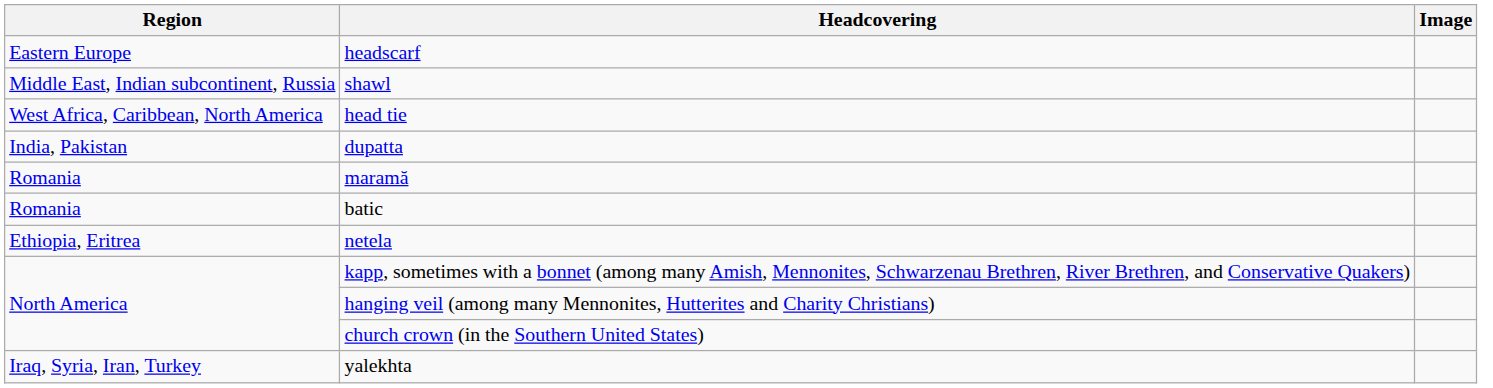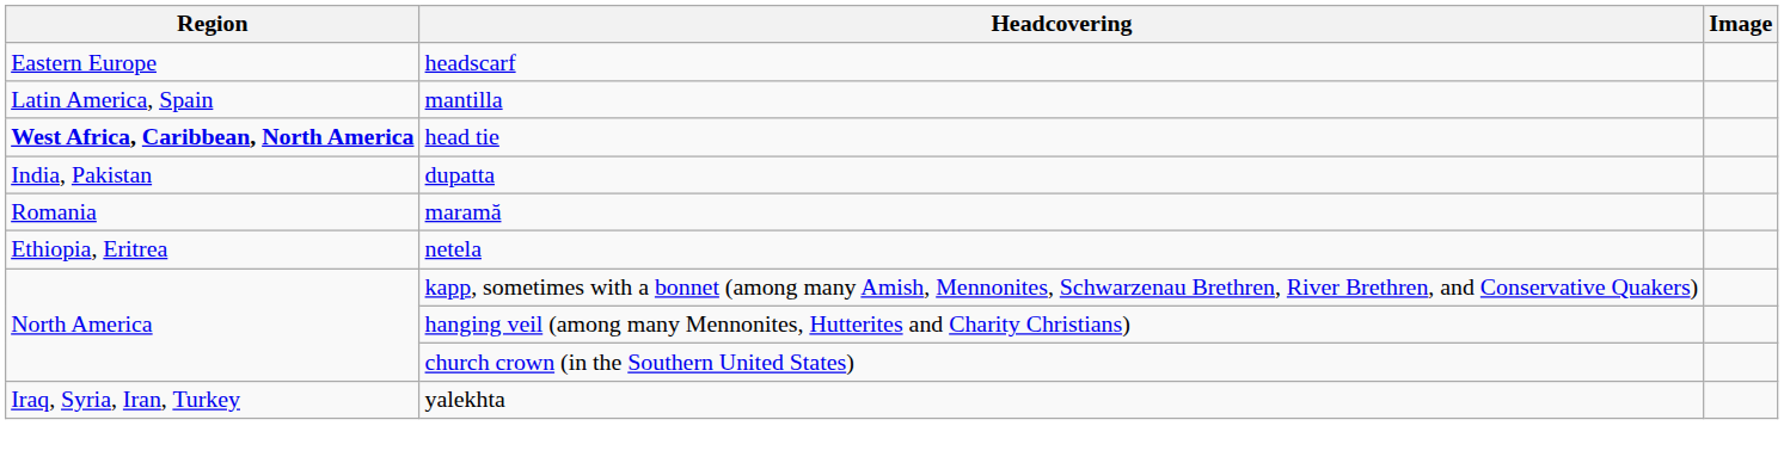 <table class="wikitable">
 <tr>
 <th>Region</th>
 <th>Headcovering</th>
 <th>Image</th>
 </tr>
 <tr>
 <td><a href='#'>Eastern Europe</a></td>
 <td><a href='#'>headscarf</a></td>
 <td></td>
 </tr>
 <tr>
-<td><a href='#'>Middle East</a>, <a href='#'>Indian subcontinent</a>, <a href='#'>Russia</a></td>
-<td><a href='#'>shawl</a></td>
+<td><a href='#'>Latin America</a>, <a href='#'>Spain</a></td>
+<td><a href='#'>mantilla</a></td>
 <td></td>
 </tr>
 <tr>
-<td><a href='#'>West Africa</a>, <a href='#'>Caribbean</a>, <a href='#'>North America</a></td>
+<td><strong><a href='#'>West Africa</a>, <a href='#'>Caribbean</a>, <a href='#'>North America</a></strong></td>
 <td><a href='#'>head tie</a></td>
 <td></td>
 </tr>
 <tr>
 <td><a href='#'>India</a>, <a href='#'>Pakistan</a></td>
 <td><a href='#'>dupatta</a></td>
 <td></td>
 </tr>
 <tr>
 <td><a href='#'>Romania</a></td>
 <td><a href='#'>maramă</a></td>
-<td></td>
-</tr>
-<tr>
-<td><a href='#'>Romania</a></td>
-<td>batic </td>
 <td></td>
 </tr>
 <tr>
 <td><a href='#'>Ethiopia</a>, <a href='#'>Eritrea</a></td>
 <td><a href='#'>netela</a></td>
 <td></td>
 </tr>
 <tr>
 <td rowspan="3"><a href='#'>North America</a></td>
 <td><a href='#'>kapp</a>, sometimes with a <a href='#'>bonnet</a> (among many <a href='#'>Amish</a>, <a href='#'>Mennonites</a>, <a href='#'>Schwarzenau Brethren</a>, <a href='#'>River Brethren</a>, and <a href='#'>Conservative Quakers</a>)</td>
 <td></td>
 </tr>
 <tr>
 <td><a href='#'>hanging veil</a> (among many Mennonites, <a href='#'>Hutterites</a> and <a href='#'>Charity Christians</a>)</td>
 <td></td>
 </tr>
 <tr>
 <td><a href='#'>church crown</a> (in the <a href='#'>Southern United States</a>)</td>
 <td></td>
 </tr>
 <tr>
 <td><a href='#'>Iraq</a>, <a href='#'>Syria</a>, <a href='#'>Iran</a>, <a href='#'>Turkey</a></td>
 <td>yalekhta</td>
 <td></td>
 </tr>
 </table>
